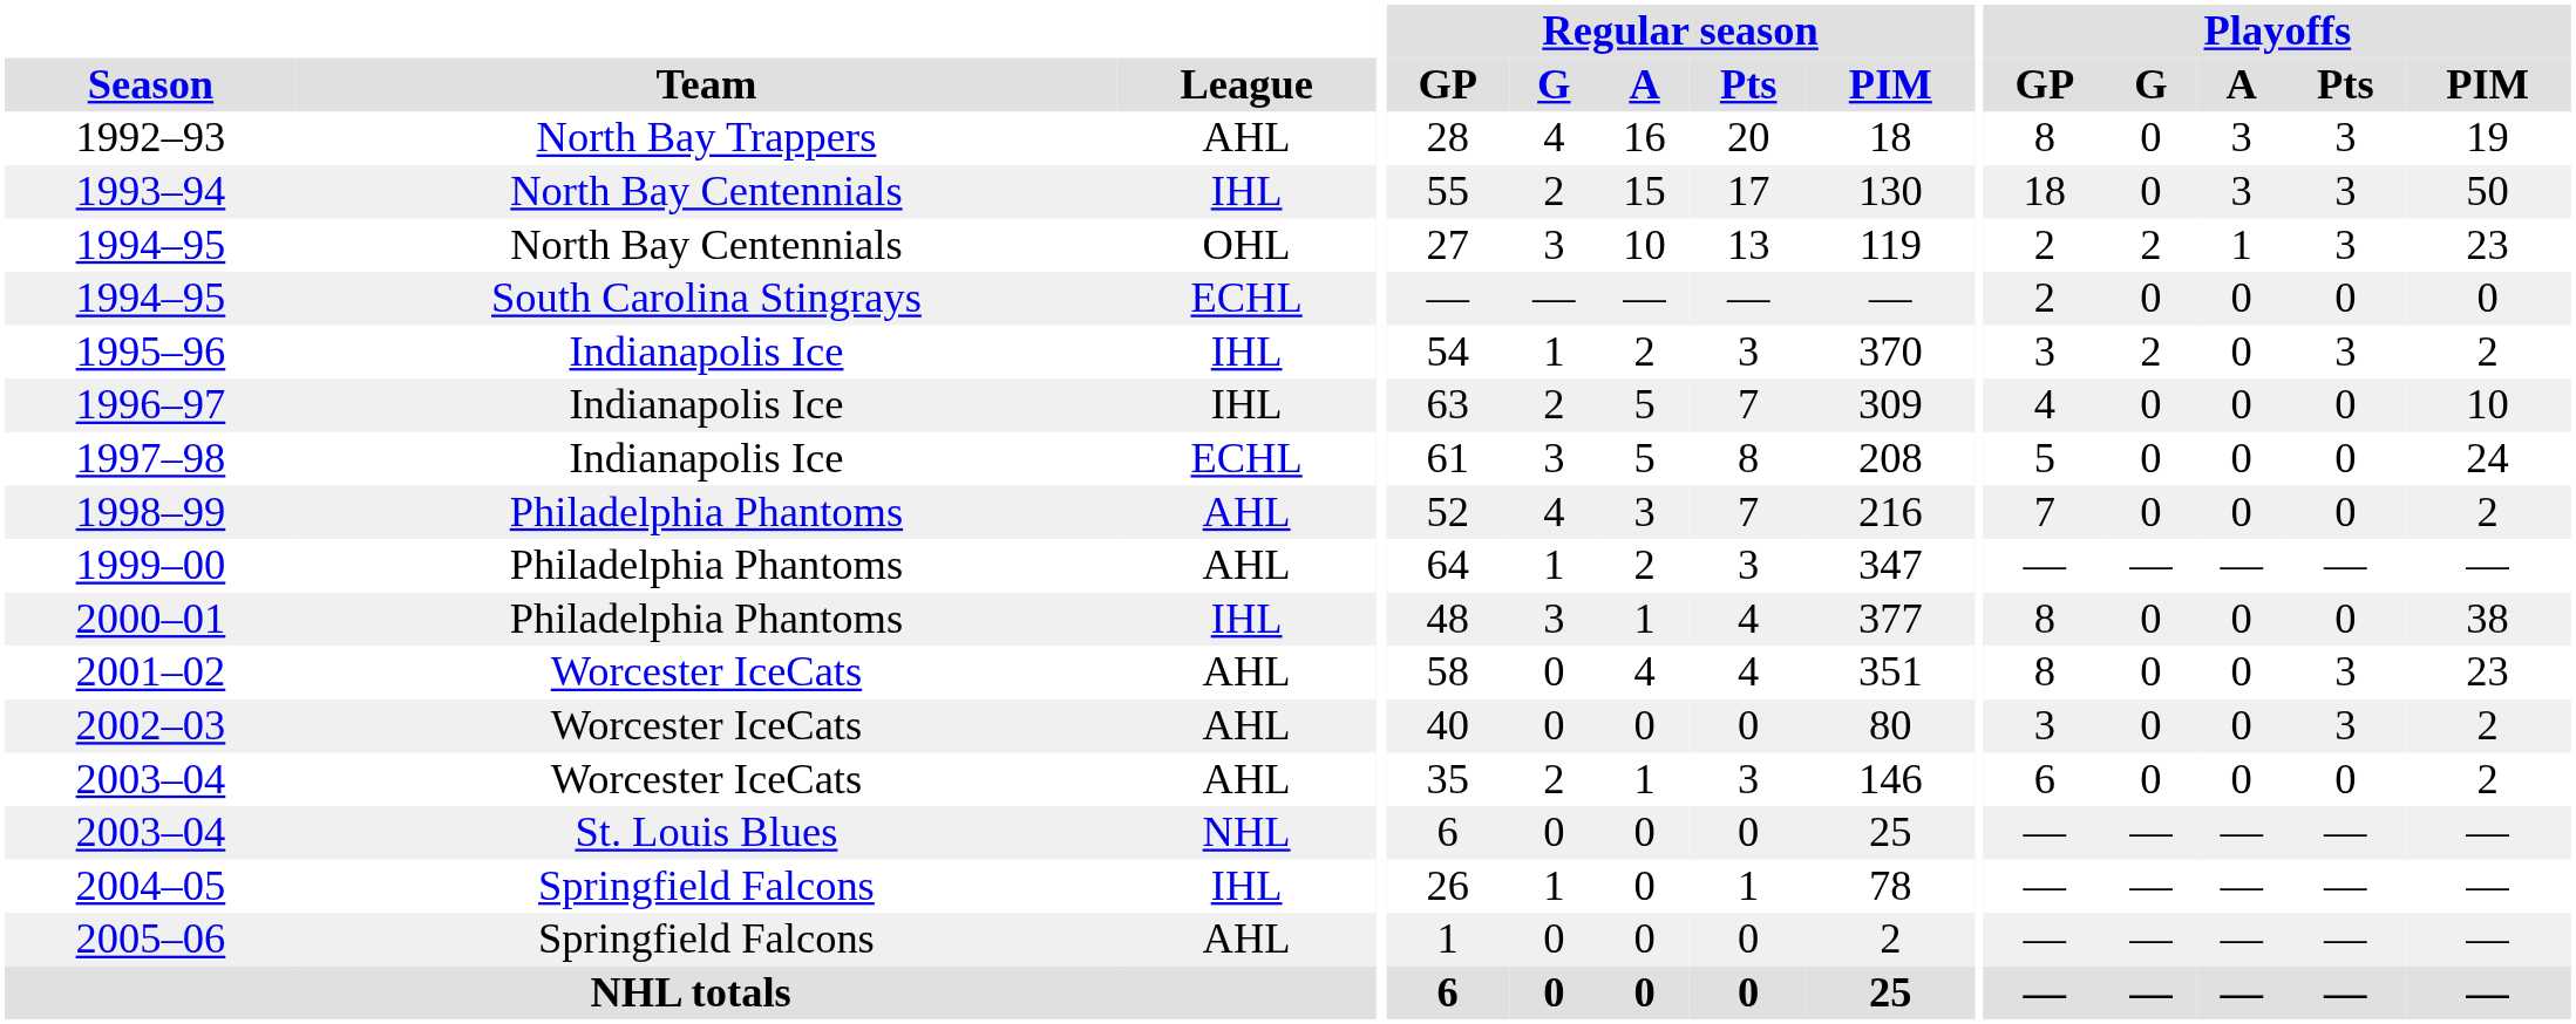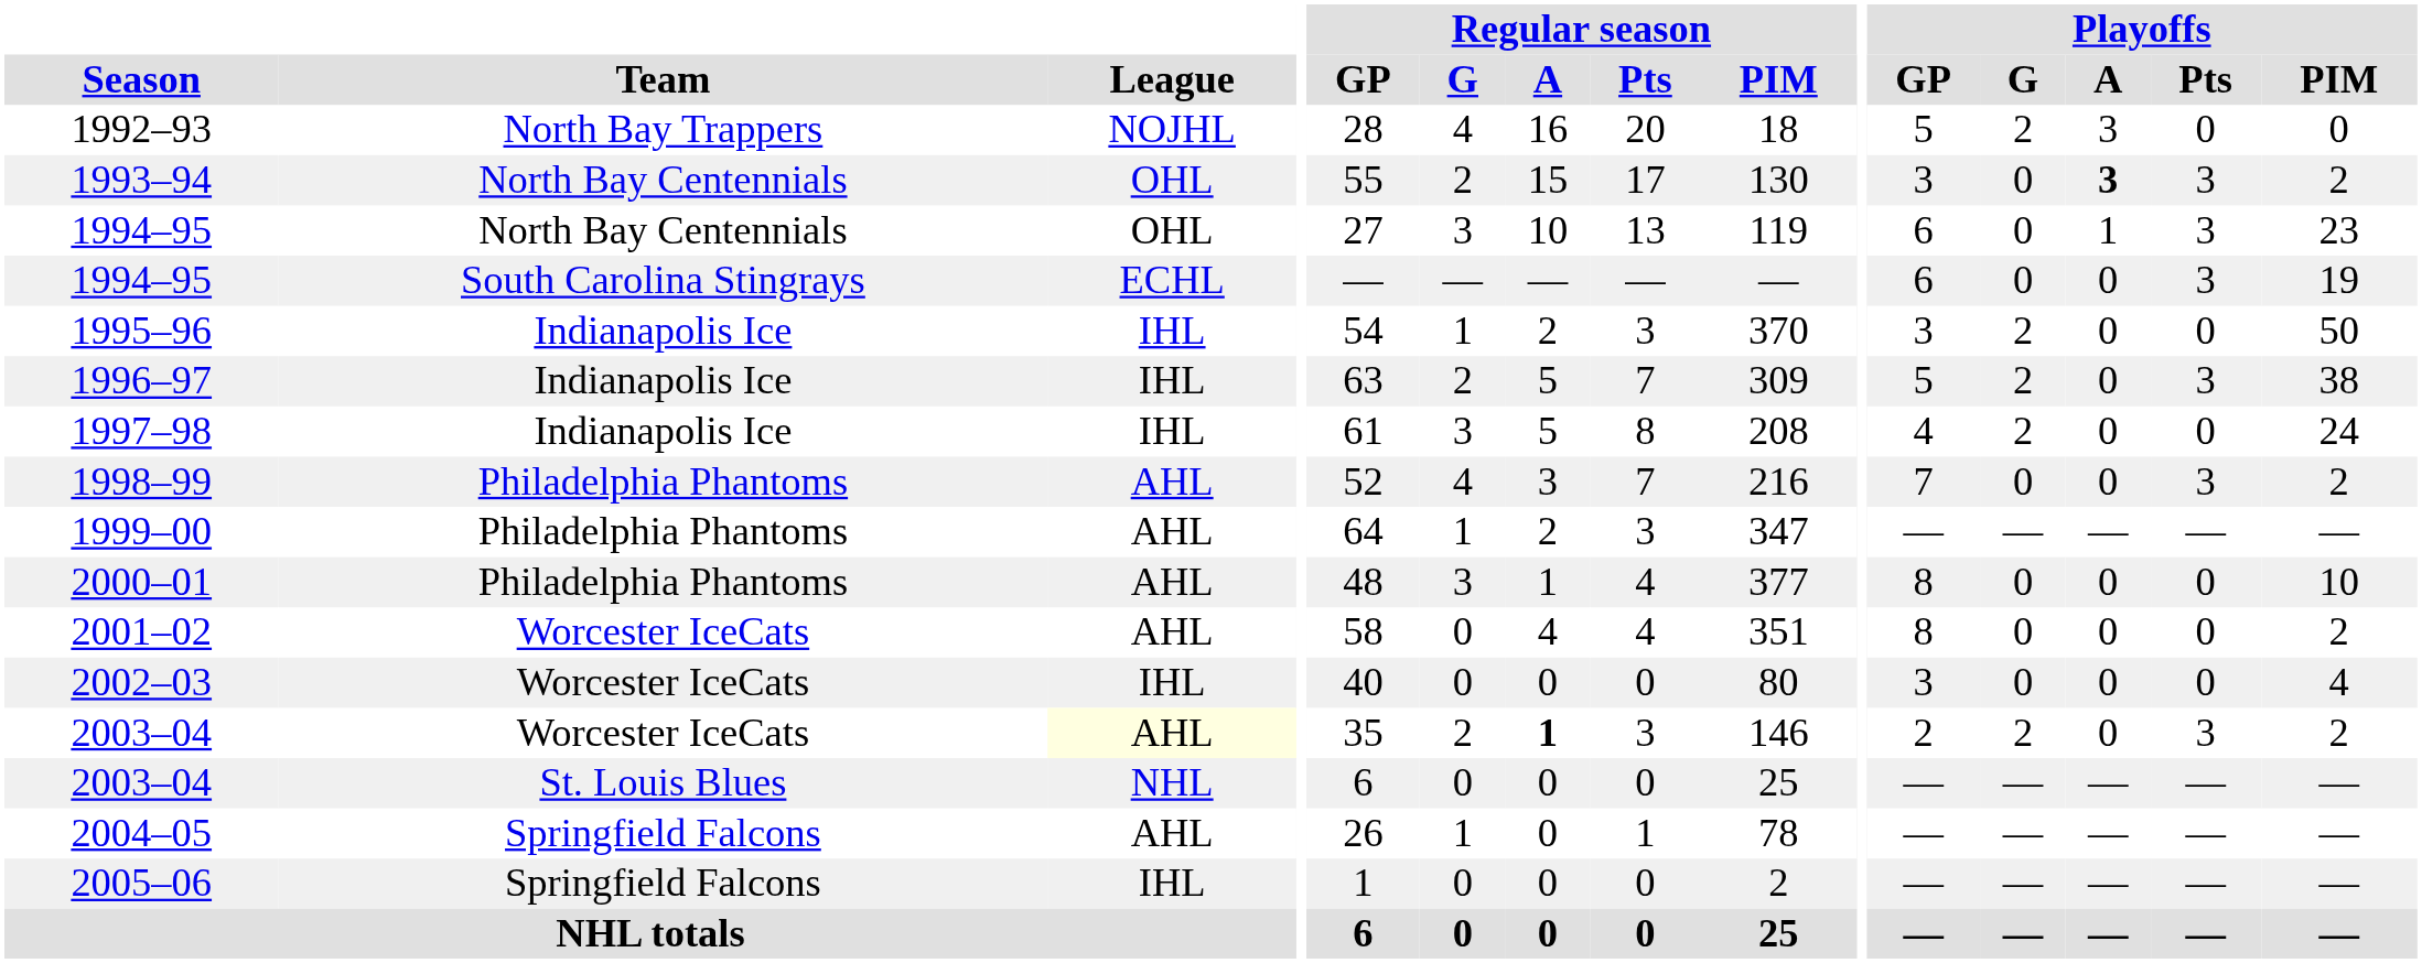 <table border="0" cellpadding="1" cellspacing="0" style="text-align:center; width:60em">
 <tr bgcolor="#e0e0e0">
 <th colspan="3" bgcolor="#ffffff"></th>
 <th rowspan="98" bgcolor="#ffffff"></th>
 <th colspan="5"><a href='#'>Regular season</a></th>
 <th rowspan="98" bgcolor="#ffffff"></th>
 <th colspan="5"><a href='#'>Playoffs</a></th>
 </tr>
 <tr bgcolor="#e0e0e0">
 <th><a href='#'>Season</a></th>
 <th>Team</th>
 <th>League</th>
 <th>GP</th>
 <th><a href='#'>G</a></th>
 <th><a href='#'>A</a></th>
 <th><a href='#'>Pts</a></th>
 <th><a href='#'>PIM</a></th>
 <th>GP</th>
 <th>G</th>
 <th>A</th>
 <th>Pts</th>
 <th>PIM</th>
 </tr>
 <tr>
 <td>1992–93</td>
 <td><a href='#'>North Bay Trappers</a></td>
-<td>AHL</td>
+<td><a href='#'>NOJHL</a></td>
 <td>28</td>
 <td>4</td>
 <td>16</td>
 <td>20</td>
 <td>18</td>
-<td>8</td>
+<td>5</td>
+<td>2</td>
+<td>3</td>
 <td>0</td>
-<td>3</td>
-<td>3</td>
-<td>19</td>
+<td>0</td>
 </tr>
 <tr bgcolor="#f0f0f0">
 <td><a href='#'>1993–94</a></td>
 <td><a href='#'>North Bay Centennials</a></td>
-<td><a href='#'>IHL</a></td>
+<td><a href='#'>OHL</a></td>
 <td>55</td>
 <td>2</td>
 <td>15</td>
 <td>17</td>
 <td>130</td>
-<td>18</td>
+<td>3</td>
 <td>0</td>
+<td><strong>3</strong></td>
 <td>3</td>
-<td>3</td>
-<td>50</td>
+<td>2</td>
 </tr>
 <tr>
 <td><a href='#'>1994–95</a></td>
 <td>North Bay Centennials</td>
 <td>OHL</td>
 <td>27</td>
 <td>3</td>
 <td>10</td>
 <td>13</td>
 <td>119</td>
-<td>2</td>
-<td>2</td>
+<td>6</td>
+<td>0</td>
 <td>1</td>
 <td>3</td>
 <td>23</td>
 </tr>
 <tr bgcolor="#f0f0f0">
 <td><a href='#'>1994–95</a></td>
 <td><a href='#'>South Carolina Stingrays</a></td>
 <td><a href='#'>ECHL</a></td>
 <td>—</td>
 <td>—</td>
 <td>—</td>
 <td>—</td>
 <td>—</td>
-<td>2</td>
+<td>6</td>
 <td>0</td>
 <td>0</td>
-<td>0</td>
-<td>0</td>
+<td>3</td>
+<td>19</td>
 </tr>
 <tr>
 <td><a href='#'>1995–96</a></td>
 <td><a href='#'>Indianapolis Ice</a></td>
 <td><a href='#'>IHL</a></td>
 <td>54</td>
 <td>1</td>
 <td>2</td>
 <td>3</td>
 <td>370</td>
 <td>3</td>
 <td>2</td>
 <td>0</td>
-<td>3</td>
-<td>2</td>
+<td>0</td>
+<td>50</td>
 </tr>
 <tr bgcolor="#f0f0f0">
 <td><a href='#'>1996–97</a></td>
 <td>Indianapolis Ice</td>
 <td>IHL</td>
 <td>63</td>
 <td>2</td>
 <td>5</td>
 <td>7</td>
 <td>309</td>
-<td>4</td>
+<td>5</td>
+<td>2</td>
 <td>0</td>
-<td>0</td>
-<td>0</td>
-<td>10</td>
+<td>3</td>
+<td>38</td>
 </tr>
 <tr>
 <td><a href='#'>1997–98</a></td>
 <td>Indianapolis Ice</td>
-<td><a href='#'>ECHL</a></td>
+<td>IHL</td>
 <td>61</td>
 <td>3</td>
 <td>5</td>
 <td>8</td>
 <td>208</td>
-<td>5</td>
-<td>0</td>
+<td>4</td>
+<td>2</td>
 <td>0</td>
 <td>0</td>
 <td>24</td>
 </tr>
 <tr bgcolor="#f0f0f0">
 <td><a href='#'>1998–99</a></td>
 <td><a href='#'>Philadelphia Phantoms</a></td>
 <td><a href='#'>AHL</a></td>
 <td>52</td>
 <td>4</td>
 <td>3</td>
 <td>7</td>
 <td>216</td>
 <td>7</td>
 <td>0</td>
 <td>0</td>
-<td>0</td>
+<td>3</td>
 <td>2</td>
 </tr>
 <tr>
 <td><a href='#'>1999–00</a></td>
 <td>Philadelphia Phantoms</td>
 <td>AHL</td>
 <td>64</td>
 <td>1</td>
 <td>2</td>
 <td>3</td>
 <td>347</td>
 <td>—</td>
 <td>—</td>
 <td>—</td>
 <td>—</td>
 <td>—</td>
 </tr>
 <tr bgcolor="#f0f0f0">
 <td><a href='#'>2000–01</a></td>
 <td>Philadelphia Phantoms</td>
-<td><a href='#'>IHL</a></td>
+<td>AHL</td>
 <td>48</td>
 <td>3</td>
 <td>1</td>
 <td>4</td>
 <td>377</td>
 <td>8</td>
 <td>0</td>
 <td>0</td>
 <td>0</td>
-<td>38</td>
+<td>10</td>
 </tr>
 <tr>
 <td><a href='#'>2001–02</a></td>
 <td><a href='#'>Worcester IceCats</a></td>
 <td>AHL</td>
 <td>58</td>
 <td>0</td>
 <td>4</td>
 <td>4</td>
 <td>351</td>
 <td>8</td>
 <td>0</td>
 <td>0</td>
-<td>3</td>
-<td>23</td>
+<td>0</td>
+<td>2</td>
 </tr>
 <tr bgcolor="#f0f0f0">
 <td><a href='#'>2002–03</a></td>
 <td>Worcester IceCats</td>
-<td>AHL</td>
+<td>IHL</td>
 <td>40</td>
 <td>0</td>
 <td>0</td>
 <td>0</td>
 <td>80</td>
 <td>3</td>
 <td>0</td>
 <td>0</td>
-<td>3</td>
-<td>2</td>
+<td>0</td>
+<td>4</td>
 </tr>
 <tr>
 <td><a href='#'>2003–04</a></td>
 <td>Worcester IceCats</td>
-<td>AHL</td>
+<td style="background: lightyellow;">AHL</td>
 <td>35</td>
 <td>2</td>
-<td>1</td>
+<td><strong>1</strong></td>
 <td>3</td>
 <td>146</td>
-<td>6</td>
+<td>2</td>
+<td>2</td>
 <td>0</td>
-<td>0</td>
-<td>0</td>
+<td>3</td>
 <td>2</td>
 </tr>
 <tr bgcolor="#f0f0f0">
 <td><a href='#'>2003–04</a></td>
 <td><a href='#'>St. Louis Blues</a></td>
 <td><a href='#'>NHL</a></td>
 <td>6</td>
 <td>0</td>
 <td>0</td>
 <td>0</td>
 <td>25</td>
 <td>—</td>
 <td>—</td>
 <td>—</td>
 <td>—</td>
 <td>—</td>
 </tr>
 <tr>
 <td><a href='#'>2004–05</a></td>
 <td><a href='#'>Springfield Falcons</a></td>
-<td><a href='#'>IHL</a></td>
+<td>AHL</td>
 <td>26</td>
 <td>1</td>
 <td>0</td>
 <td>1</td>
 <td>78</td>
 <td>—</td>
 <td>—</td>
 <td>—</td>
 <td>—</td>
 <td>—</td>
 </tr>
 <tr bgcolor="#f0f0f0">
 <td><a href='#'>2005–06</a></td>
 <td>Springfield Falcons</td>
-<td>AHL</td>
+<td>IHL</td>
 <td>1</td>
 <td>0</td>
 <td>0</td>
 <td>0</td>
 <td>2</td>
 <td>—</td>
 <td>—</td>
 <td>—</td>
 <td>—</td>
 <td>—</td>
 </tr>
 <tr bgcolor="#e0e0e0">
 <th colspan="3">NHL totals</th>
 <th>6</th>
 <th>0</th>
 <th>0</th>
 <th>0</th>
 <th>25</th>
 <th>—</th>
 <th>—</th>
 <th>—</th>
 <th>—</th>
 <th>—</th>
 </tr>
 </table>
